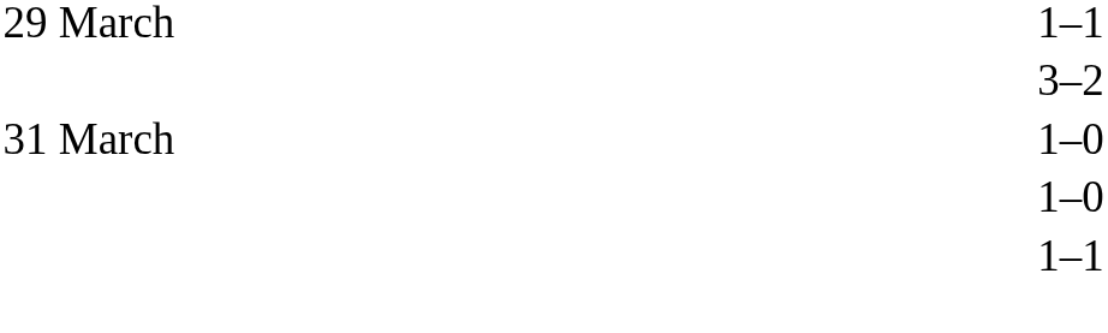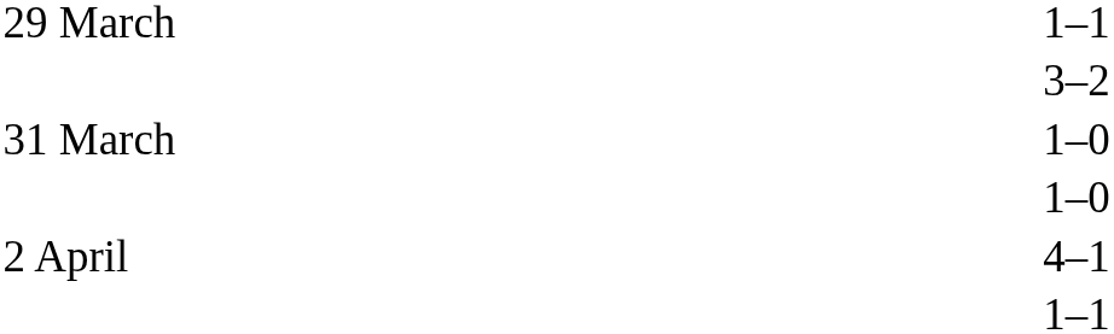 <table cellspacing=1 width=70%>
 <tr>
 <th width=25%></th>
 <th width=30%></th>
 <th width=15%></th>
 <th width=30%></th>
 </tr>
 <tr>
 <td>29 March</td>
 <td align=right></td>
 <td align=center>1–1</td>
 <td></td>
 </tr>
 <tr>
 <td></td>
 <td align=right></td>
 <td align=center>3–2</td>
 <td></td>
 </tr>
 <tr>
 <td>31 March</td>
 <td align=right></td>
 <td align=center>1–0</td>
 <td></td>
 </tr>
 <tr>
 <td></td>
 <td align=right></td>
 <td align=center>1–0</td>
 <td></td>
 </tr>
 <tr>
+<td>2 April</td>
+<td align=right></td>
+<td align=center>4–1</td>
+<td></td>
+</tr>
+<tr>
 <td></td>
 <td align=right></td>
 <td align=center>1–1</td>
 <td></td>
 </tr>
 </table>
